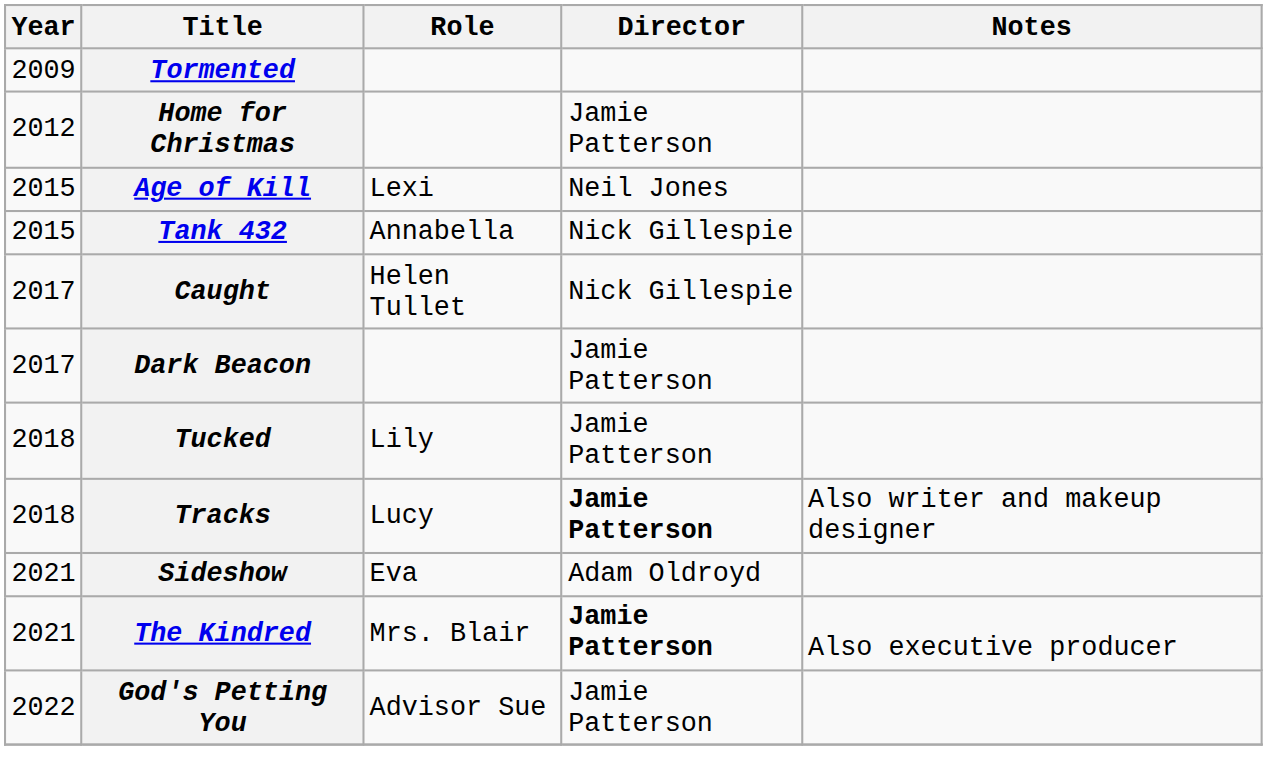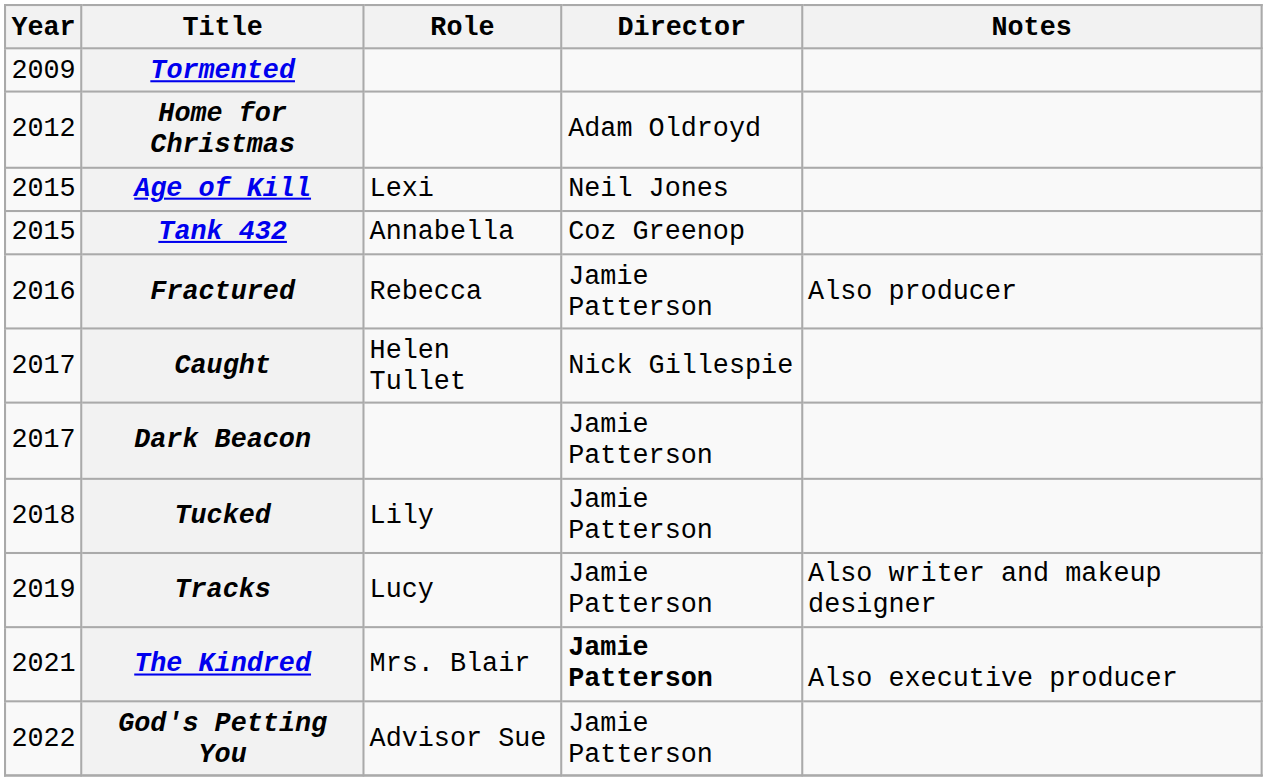 <table class="wikitable plainrowheaders sortable">
 <tr>
 <th scope="col">Year</th>
 <th scope="col">Title</th>
 <th scope="col">Role</th>
 <th scope="col">Director</th>
 <th scope="col" class="unsortable">Notes</th>
 </tr>
 <tr>
 <td>2009</td>
 <th scope="row"><em><a href='#'>Tormented</a></em></th>
 <td></td>
 <td></td>
 <td></td>
 </tr>
 <tr>
 <td>2012</td>
 <th scope="row"><em>Home for Christmas</em></th>
 <td></td>
-<td>Jamie Patterson</td>
+<td>Adam Oldroyd</td>
 <td></td>
 </tr>
 <tr>
 <td>2015</td>
 <th scope="row"><em><a href='#'>Age of Kill</a></em></th>
 <td>Lexi</td>
 <td>Neil Jones</td>
 <td></td>
 </tr>
 <tr>
 <td>2015</td>
 <th scope="row"><em><a href='#'>Tank 432</a></em></th>
 <td>Annabella</td>
-<td>Nick Gillespie</td>
+<td>Coz Greenop</td>
 <td></td>
+</tr>
+<tr>
+<td>2016</td>
+<th scope="row"><em>Fractured</em></th>
+<td>Rebecca</td>
+<td>Jamie Patterson</td>
+<td>Also producer</td>
 </tr>
 <tr>
 <td>2017</td>
 <th scope="row"><em>Caught</em></th>
 <td>Helen Tullet</td>
 <td>Nick Gillespie</td>
 <td></td>
 </tr>
 <tr>
 <td>2017</td>
 <th scope="row"><em>Dark Beacon</em></th>
 <td></td>
 <td>Jamie Patterson</td>
 <td></td>
 </tr>
 <tr>
 <td>2018</td>
 <th scope="row"><em>Tucked</em></th>
 <td>Lily</td>
 <td>Jamie Patterson</td>
 <td></td>
 </tr>
 <tr>
-<td>2018</td>
+<td>2019</td>
 <th scope="row"><em>Tracks</em></th>
 <td>Lucy</td>
-<td><strong>Jamie Patterson</strong></td>
+<td>Jamie Patterson</td>
 <td>Also writer and makeup designer</td>
-</tr>
-<tr>
-<td>2021</td>
-<th scope="row"><em>Sideshow</em></th>
-<td>Eva</td>
-<td>Adam Oldroyd</td>
-<td></td>
 </tr>
 <tr>
 <td>2021</td>
 <th scope="row"><em><a href='#'>The Kindred</a></em></th>
 <td>Mrs. Blair</td>
 <td><strong>Jamie Patterson</strong></td>
 <td><br>Also executive producer</td>
 </tr>
 <tr>
 <td>2022</td>
 <th scope="row"><em>God's Petting You</em></th>
 <td>Advisor Sue</td>
 <td>Jamie Patterson</td>
 <td></td>
 </tr>
 <tr>
 </tr>
 </table>
